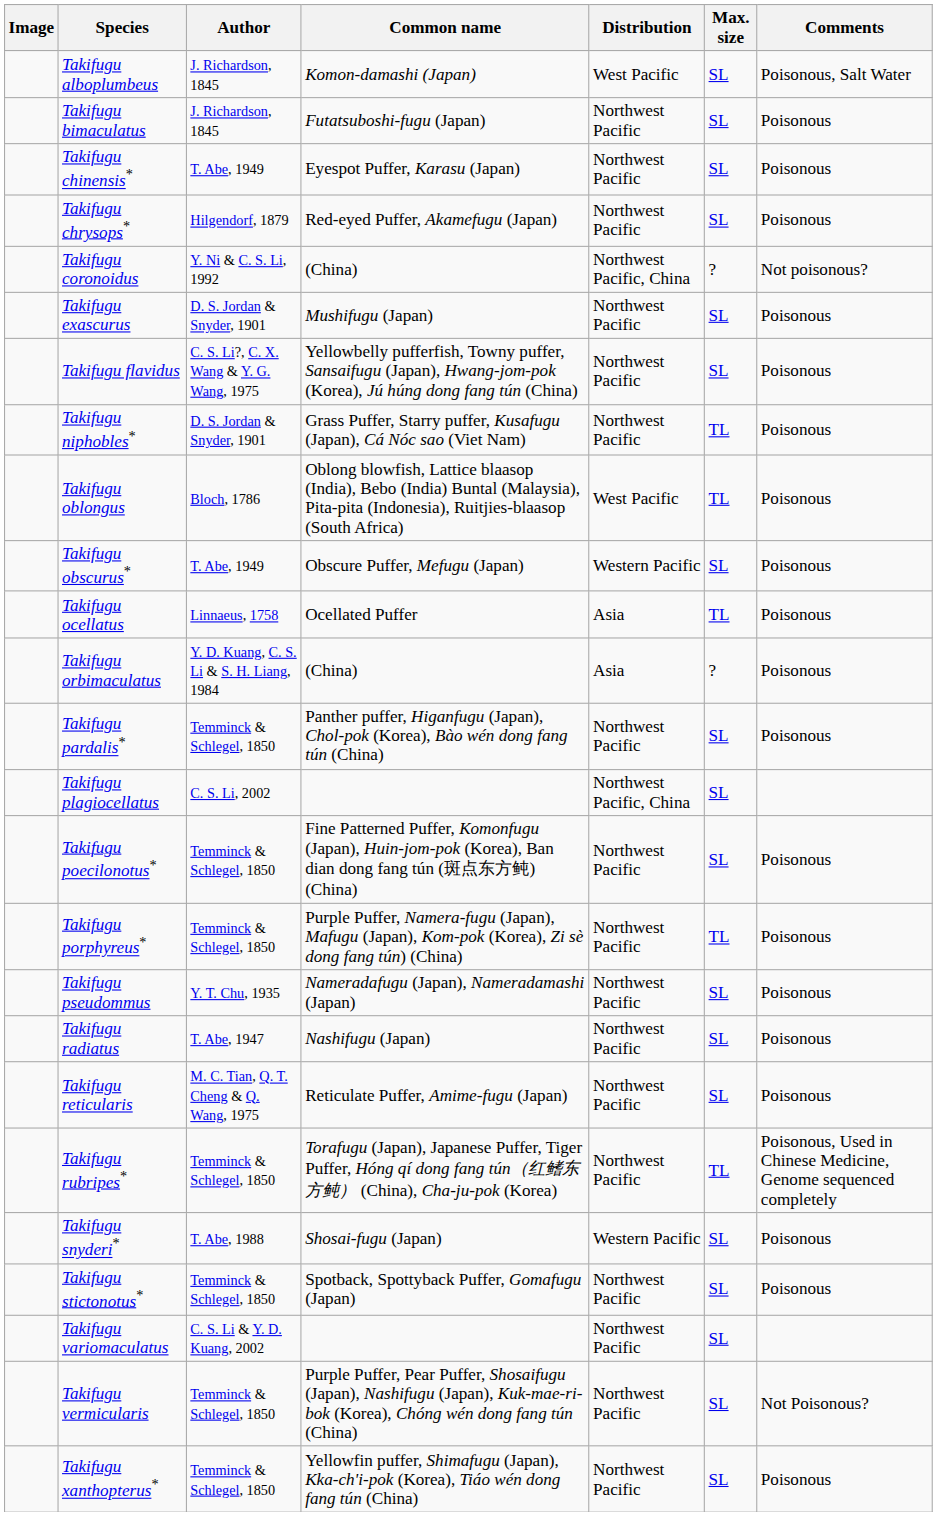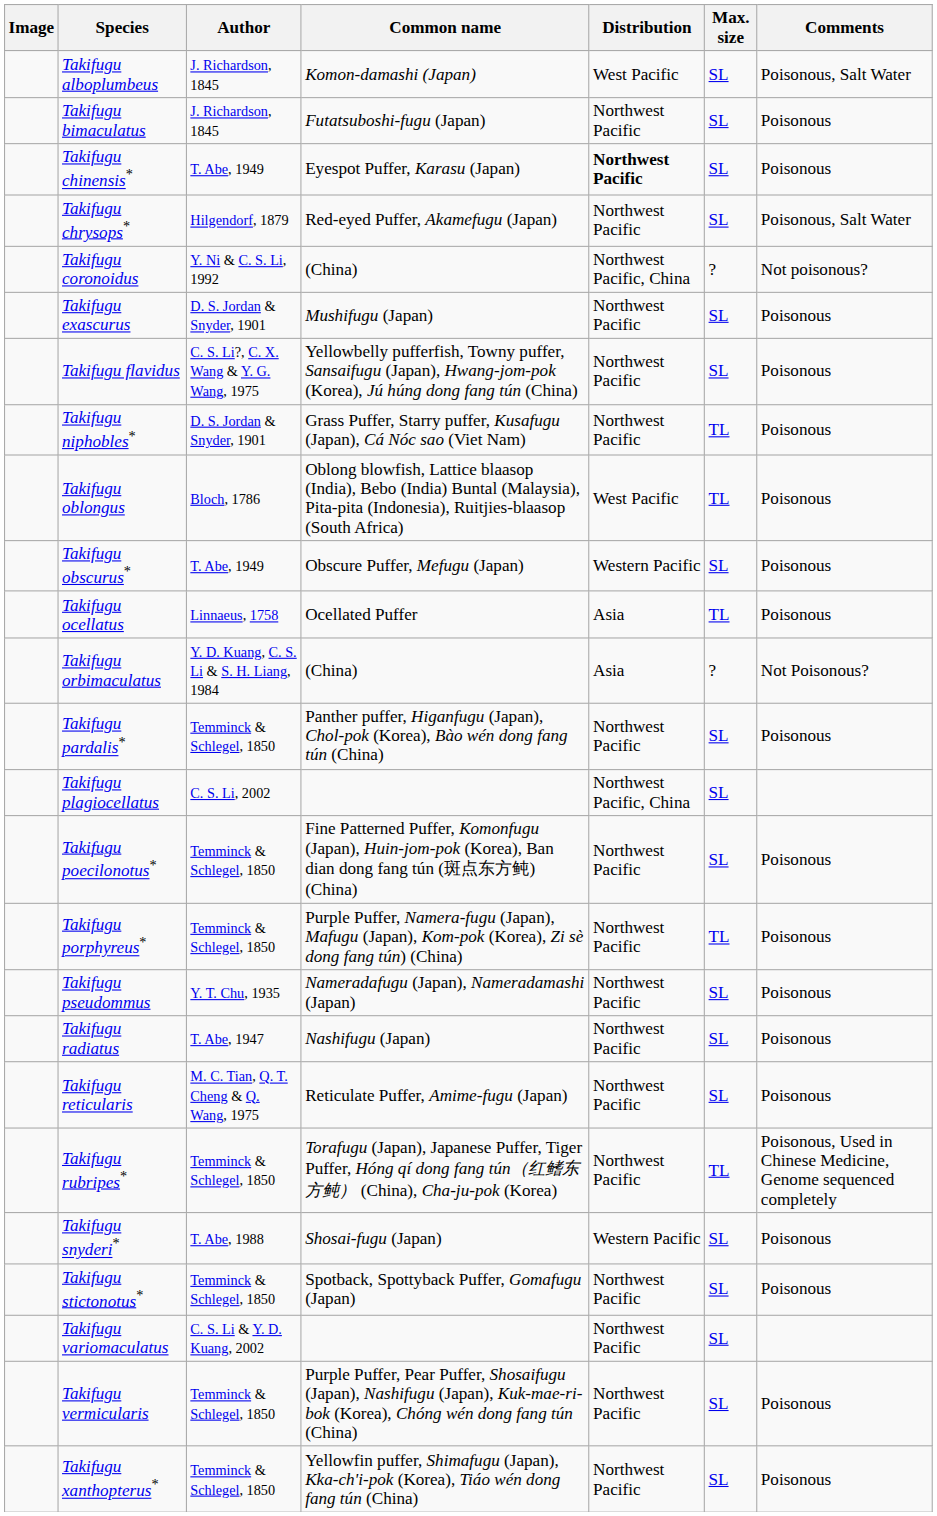 <table class="wikitable">
 <tr ---->
 <th>Image</th>
 <th>Species</th>
 <th>Author</th>
 <th>Common name</th>
 <th>Distribution</th>
 <th>Max. size</th>
 <th>Comments</th>
 </tr>
 <tr ---->
 <td></td>
 <td><em><a href='#'>Takifugu alboplumbeus</a></em></td>
 <td><small><a href='#'>J. Richardson</a>, 1845</small></td>
 <td><em>Komon-damashi (Japan)</em></td>
 <td>West Pacific</td>
 <td> <a href='#'>SL</a></td>
 <td>Poisonous, Salt Water</td>
 </tr>
 <tr ---->
 <td></td>
 <td><em><a href='#'>Takifugu bimaculatus</a></em></td>
 <td><small><a href='#'>J. Richardson</a>, 1845</small></td>
 <td><em>Futatsuboshi-fugu</em> (Japan)</td>
 <td>Northwest Pacific</td>
 <td> <a href='#'>SL</a></td>
 <td>Poisonous</td>
 </tr>
 <tr ---->
 <td></td>
 <td><em><a href='#'>Takifugu chinensis</a></em><sup>*</sup></td>
 <td><small><a href='#'>T. Abe</a>, 1949</small></td>
 <td>Eyespot Puffer, <em>Karasu</em> (Japan)</td>
-<td>Northwest Pacific</td>
+<td><strong>Northwest Pacific</strong></td>
 <td> <a href='#'>SL</a></td>
 <td>Poisonous</td>
 </tr>
 <tr ---->
 <td></td>
 <td><em><a href='#'>Takifugu chrysops</a></em><sup>*</sup></td>
 <td><small><a href='#'>Hilgendorf</a>, 1879</small></td>
 <td>Red-eyed Puffer, <em>Akamefugu</em> (Japan)</td>
 <td>Northwest Pacific</td>
 <td> <a href='#'>SL</a></td>
-<td>Poisonous</td>
+<td>Poisonous, Salt Water</td>
 </tr>
 <tr ---->
 <td></td>
 <td><em><a href='#'>Takifugu coronoidus</a></em></td>
 <td><small><a href='#'>Y. Ni</a> & <a href='#'>C. S. Li</a>, 1992</small></td>
 <td> (China)</td>
 <td>Northwest Pacific, China</td>
 <td>?</td>
 <td>Not poisonous?</td>
 </tr>
 <tr ---->
 <td></td>
 <td><em><a href='#'>Takifugu exascurus</a></em></td>
 <td><small><a href='#'>D. S. Jordan</a> & <a href='#'>Snyder</a>, 1901</small></td>
 <td><em>Mushifugu</em> (Japan)</td>
 <td>Northwest Pacific</td>
 <td> <a href='#'>SL</a></td>
 <td>Poisonous</td>
 </tr>
 <tr ---->
 <td></td>
 <td><em><a href='#'>Takifugu flavidus</a></em></td>
 <td><small><a href='#'>C. S. Li</a>?, <a href='#'>C. X. Wang</a> & <a href='#'>Y. G. Wang</a>, 1975</small></td>
 <td>Yellowbelly pufferfish, Towny puffer, <em>Sansaifugu</em> (Japan), <em>Hwang-jom-pok</em> (Korea), <em>Jú húng dong fang tún</em> (China)</td>
 <td>Northwest Pacific</td>
 <td> <a href='#'>SL</a></td>
 <td>Poisonous</td>
 </tr>
 <tr ---->
 <td></td>
 <td><em><a href='#'>Takifugu niphobles</a></em><sup>*</sup></td>
 <td><small><a href='#'>D. S. Jordan</a> & <a href='#'>Snyder</a>, 1901</small></td>
 <td>Grass Puffer, Starry puffer, <em>Kusafugu</em> (Japan), <em>Cá Nóc sao</em> (Viet Nam)</td>
 <td>Northwest Pacific</td>
 <td> <a href='#'>TL</a></td>
 <td>Poisonous</td>
 </tr>
 <tr ---->
 <td></td>
 <td><em><a href='#'>Takifugu oblongus</a></em></td>
 <td><small><a href='#'>Bloch</a>, 1786</small></td>
 <td>Oblong blowfish, Lattice blaasop (India), Bebo (India) Buntal (Malaysia), Pita-pita (Indonesia), Ruitjies-blaasop (South Africa)</td>
 <td>West Pacific</td>
 <td> <a href='#'>TL</a></td>
 <td>Poisonous</td>
 </tr>
 <tr ---->
 <td></td>
 <td><em><a href='#'>Takifugu obscurus</a></em><sup>*</sup></td>
 <td><small><a href='#'>T. Abe</a>, 1949</small></td>
 <td>Obscure Puffer, <em>Mefugu</em> (Japan)</td>
 <td>Western Pacific</td>
 <td> <a href='#'>SL</a></td>
 <td>Poisonous</td>
 </tr>
 <tr ---->
 <td></td>
 <td><em><a href='#'>Takifugu ocellatus</a></em></td>
 <td><small><a href='#'>Linnaeus</a>, <a href='#'>1758</a></small></td>
 <td>Ocellated Puffer</td>
 <td>Asia</td>
 <td> <a href='#'>TL</a></td>
 <td>Poisonous</td>
 </tr>
 <tr ---->
 <td></td>
 <td><em><a href='#'>Takifugu orbimaculatus</a></em></td>
 <td><small><a href='#'>Y. D. Kuang</a>, <a href='#'>C. S. Li</a> & <a href='#'>S. H. Liang</a>, 1984</small></td>
 <td> (China)</td>
 <td>Asia</td>
 <td>?</td>
-<td>Poisonous</td>
+<td>Not Poisonous?</td>
 </tr>
 <tr ---->
 <td></td>
 <td><em><a href='#'>Takifugu pardalis</a></em><sup>*</sup></td>
 <td><small><a href='#'>Temminck</a> & <a href='#'>Schlegel</a>, 1850</small></td>
 <td>Panther puffer, <em>Higanfugu</em> (Japan), <em>Chol-pok</em> (Korea), <em>Bào wén dong fang tún</em> (China)</td>
 <td>Northwest Pacific</td>
 <td> <a href='#'>SL</a></td>
 <td>Poisonous</td>
 </tr>
 <tr ---->
 <td></td>
 <td><em><a href='#'>Takifugu plagiocellatus</a></em></td>
 <td><small><a href='#'>C. S. Li</a>, 2002</small></td>
 <td></td>
 <td>Northwest Pacific, China</td>
 <td> <a href='#'>SL</a></td>
 <td></td>
 </tr>
 <tr ---->
 <td></td>
 <td><em><a href='#'>Takifugu poecilonotus</a></em><sup>*</sup></td>
 <td><small><a href='#'>Temminck</a> & <a href='#'>Schlegel</a>, 1850</small></td>
 <td>Fine Patterned Puffer, <em>Komonfugu</em> (Japan), <em>Huin-jom-pok</em> (Korea), Ban dian dong fang tún (斑点东方鲀) (China)</td>
 <td>Northwest Pacific</td>
 <td> <a href='#'>SL</a></td>
 <td>Poisonous</td>
 </tr>
 <tr ---->
 <td></td>
 <td><em><a href='#'>Takifugu porphyreus</a></em><sup>*</sup></td>
 <td><small><a href='#'>Temminck</a> & <a href='#'>Schlegel</a>, 1850</small></td>
 <td>Purple Puffer, <em>Namera-fugu</em> (Japan), <em>Mafugu</em> (Japan), <em>Kom-pok</em> (Korea), <em>Zi sè dong fang tún</em>) (China)</td>
 <td>Northwest Pacific</td>
 <td> <a href='#'>TL</a></td>
 <td>Poisonous</td>
 </tr>
 <tr ---->
 <td></td>
 <td><em><a href='#'>Takifugu pseudommus</a></em></td>
 <td><small><a href='#'>Y. T. Chu</a>, 1935</small></td>
 <td><em>Nameradafugu</em> (Japan), <em>Nameradamashi</em> (Japan)</td>
 <td>Northwest Pacific</td>
 <td> <a href='#'>SL</a></td>
 <td>Poisonous</td>
 </tr>
 <tr ---->
 <td></td>
 <td><em><a href='#'>Takifugu radiatus</a></em></td>
 <td><small><a href='#'>T. Abe</a>, 1947</small></td>
 <td><em>Nashifugu</em> (Japan)</td>
 <td>Northwest Pacific</td>
 <td> <a href='#'>SL</a></td>
 <td>Poisonous</td>
 </tr>
 <tr ---->
 <td></td>
 <td><em><a href='#'>Takifugu reticularis</a></em></td>
 <td><small><a href='#'>M. C. Tian</a>, <a href='#'>Q. T. Cheng</a> & <a href='#'>Q. Wang</a>, 1975</small></td>
 <td>Reticulate Puffer, <em>Amime-fugu</em> (Japan)</td>
 <td>Northwest Pacific</td>
 <td> <a href='#'>SL</a></td>
 <td>Poisonous</td>
 </tr>
 <tr ---->
 <td></td>
 <td><em><a href='#'>Takifugu rubripes</a></em><sup>*</sup></td>
 <td><small><a href='#'>Temminck</a> & <a href='#'>Schlegel</a>, 1850</small></td>
 <td><em>Torafugu</em> (Japan), Japanese Puffer, Tiger Puffer, <em>Hóng qí dong fang tún（红鳍东方鲀）</em> (China), <em>Cha-ju-pok</em> (Korea)</td>
 <td>Northwest Pacific</td>
 <td> <a href='#'>TL</a></td>
 <td>Poisonous, Used in Chinese Medicine, Genome sequenced completely</td>
 </tr>
 <tr ---->
 <td></td>
 <td><em><a href='#'>Takifugu snyderi</a></em><sup>*</sup></td>
 <td><small><a href='#'>T. Abe</a>, 1988</small></td>
 <td><em>Shosai-fugu</em> (Japan)</td>
 <td>Western Pacific</td>
 <td> <a href='#'>SL</a></td>
 <td>Poisonous</td>
 </tr>
 <tr ---->
 <td></td>
 <td><em><a href='#'>Takifugu stictonotus</a></em><sup>*</sup></td>
 <td><small><a href='#'>Temminck</a> & <a href='#'>Schlegel</a>, 1850</small></td>
 <td>Spotback, Spottyback Puffer, <em>Gomafugu</em> (Japan)</td>
 <td>Northwest Pacific</td>
 <td> <a href='#'>SL</a></td>
 <td>Poisonous</td>
 </tr>
 <tr ---->
 <td></td>
 <td><em><a href='#'>Takifugu variomaculatus</a></em></td>
 <td><small><a href='#'>C. S. Li</a> & <a href='#'>Y. D. Kuang</a>, 2002</small></td>
 <td></td>
 <td>Northwest Pacific</td>
 <td> <a href='#'>SL</a></td>
 <td></td>
 </tr>
 <tr ---->
 <td></td>
 <td><em><a href='#'>Takifugu vermicularis</a></em></td>
 <td><small><a href='#'>Temminck</a> & <a href='#'>Schlegel</a>, 1850</small></td>
 <td>Purple Puffer, Pear Puffer, <em>Shosaifugu</em> (Japan), <em>Nashifugu</em> (Japan), <em>Kuk-mae-ri-bok</em> (Korea), <em>Chóng wén dong fang tún</em> (China)</td>
 <td>Northwest Pacific</td>
 <td> <a href='#'>SL</a></td>
-<td>Not Poisonous?</td>
+<td>Poisonous</td>
 </tr>
 <tr ---->
 <td></td>
 <td><em><a href='#'>Takifugu xanthopterus</a></em><sup>*</sup></td>
 <td><small><a href='#'>Temminck</a> & <a href='#'>Schlegel</a>, 1850</small></td>
 <td>Yellowfin puffer, <em>Shimafugu</em> (Japan), <em>Kka-ch'i-pok</em> (Korea), <em>Tiáo wén dong fang tún</em> (China)</td>
 <td>Northwest Pacific</td>
 <td> <a href='#'>SL</a></td>
 <td>Poisonous</td>
 </tr>
 </table>
